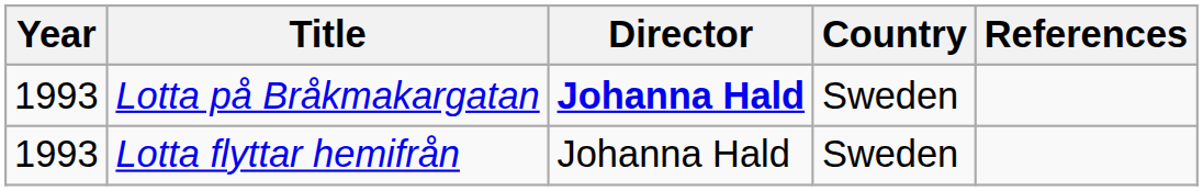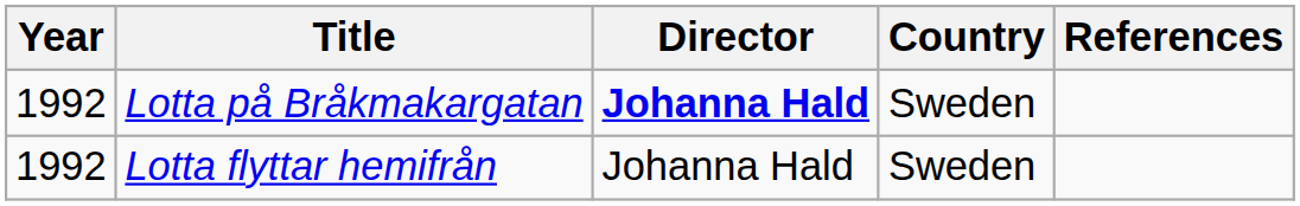 <table class="wikitable sortable">
 <tr class="hintergrundfarbe5">
 <th>Year</th>
 <th>Title</th>
 <th>Director</th>
 <th>Country</th>
 <th>References</th>
 </tr>
 <tr>
-<td>1993</td>
+<td>1992</td>
 <td><em><a href='#'>Lotta på Bråkmakargatan</a></em></td>
 <td><strong><a href='#'>Johanna Hald</a></strong></td>
 <td>Sweden</td>
 <td></td>
 </tr>
 <tr>
-<td>1993</td>
+<td>1992</td>
 <td><em><a href='#'>Lotta flyttar hemifrån</a></em></td>
 <td>Johanna Hald</td>
 <td>Sweden</td>
 <td></td>
 </tr>
 </table>
